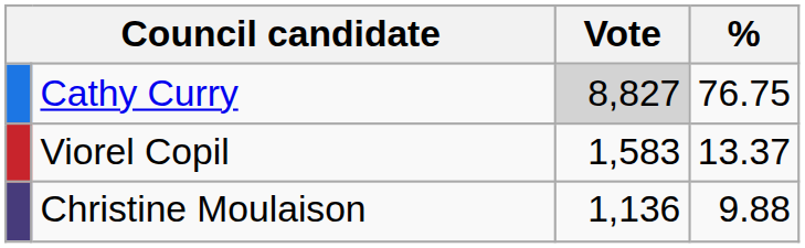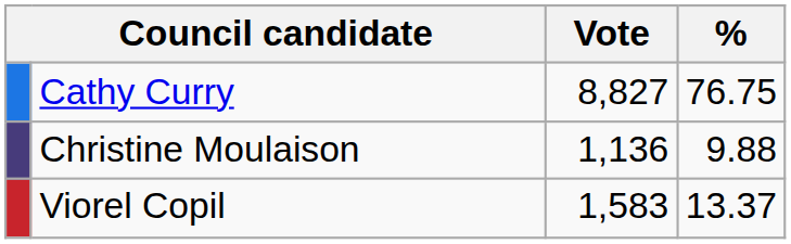 <table class="wikitable">
 <tr>
 <th bgcolor="#DDDDFF" width="230px" colspan="2">Council candidate</th>
 <th bgcolor="#DDDDFF" width="50px">Vote</th>
 <th bgcolor="#DDDDFF" width="30px">%</th>
 </tr>
 <tr>
 <td style="background-color:#1C76E4;"></td>
 <td style="text-align:left;"><a href='#'>Cathy Curry</a></td>
-<td style="background: lightgrey; text-align:right;">8,827</td>
+<td style="text-align:right;">8,827</td>
 <td style="text-align:right;">76.75</td>
+</tr>
+<tr>
+<td style="background-color:#473b7b;"></td>
+<td style="text-align:left;">Christine Moulaison</td>
+<td style="text-align:right;">1,136</td>
+<td style="text-align:right;">9.88</td>
 </tr>
 <tr>
 <td style="background-color:#c8242c;"></td>
 <td style="text-align:left;">Viorel Copil</td>
 <td style="text-align:right;">1,583</td>
 <td style="text-align:right;">13.37</td>
 </tr>
-<tr>
-<td style="background-color:#473b7b;"></td>
-<td style="text-align:left;">Christine Moulaison</td>
-<td style="text-align:right;">1,136</td>
-<td style="text-align:right;">9.88</td>
-</tr>
 </table>
